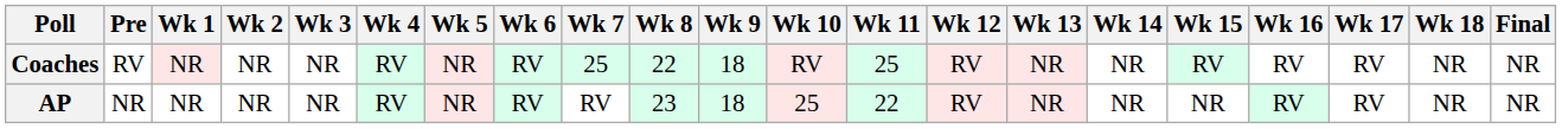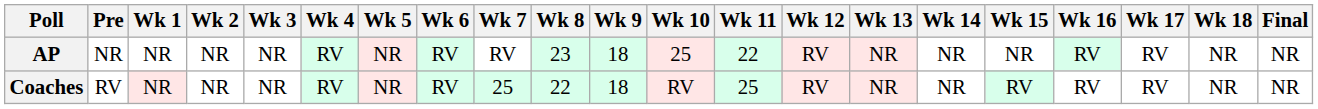 <table class="wikitable" style="white-space:nowrap;">
 <tr>
 <th>Poll</th>
 <th>Pre</th>
 <th>Wk 1</th>
 <th>Wk 2</th>
 <th>Wk 3</th>
 <th>Wk 4</th>
 <th>Wk 5</th>
 <th>Wk 6</th>
 <th>Wk 7</th>
 <th>Wk 8</th>
 <th>Wk 9</th>
 <th>Wk 10</th>
 <th>Wk 11</th>
 <th>Wk 12</th>
 <th>Wk 13</th>
 <th>Wk 14</th>
 <th>Wk 15</th>
 <th>Wk 16</th>
 <th>Wk 17</th>
 <th>Wk 18</th>
 <th>Final</th>
 </tr>
 <tr style="text-align:center;">
+<th>AP</th>
+<td style="background:#FFF;">NR</td>
+<td style="background:#FFF;">NR</td>
+<td style="background:#FFF;">NR</td>
+<td style="background:#FFF;">NR</td>
+<td style="background:#D8FFEB;">RV</td>
+<td style="background:#FFE6E6;">NR</td>
+<td style="background:#D8FFEB;">RV</td>
+<td style="background:#FFF;">RV</td>
+<td style="background:#D8FFEB;">23</td>
+<td style="background:#D8FFEB;">18</td>
+<td style="background:#FFE6E6;">25</td>
+<td style="background:#D8FFEB;">22</td>
+<td style="background:#FFE6E6;">RV</td>
+<td style="background:#FFE6E6;">NR</td>
+<td style="background:#FFF;">NR</td>
+<td style="background:#FFF;">NR</td>
+<td style="background:#D8FFEB;">RV</td>
+<td style="background:#FFF;">RV</td>
+<td style="background:#FFF;">NR</td>
+<td style="background:#FFF;">NR</td>
+</tr>
+<tr style="text-align:center;">
 <th>Coaches</th>
 <td style="background:#FFF;">RV</td>
 <td style="background:#FFE6E6;">NR</td>
 <td style="background:#FFF;">NR</td>
 <td style="background:#FFF;">NR</td>
 <td style="background:#D8FFEB;">RV</td>
 <td style="background:#FFE6E6;">NR</td>
 <td style="background:#D8FFEB;">RV</td>
 <td style="background:#D8FFEB;">25</td>
 <td style="background:#D8FFEB;">22</td>
 <td style="background:#D8FFEB;">18</td>
 <td style="background:#FFE6E6;">RV</td>
 <td style="background:#D8FFEB;">25</td>
 <td style="background:#FFE6E6;">RV</td>
 <td style="background:#FFE6E6;">NR</td>
 <td style="background:#FFF;">NR</td>
 <td style="background:#D8FFEB;">RV</td>
 <td style="background:#FFF;">RV</td>
 <td style="background:#FFF;">RV</td>
 <td style="background:#FFF;">NR</td>
 <td style="background:#FFF;">NR</td>
 </tr>
-<tr style="text-align:center;">
-<th>AP</th>
-<td style="background:#FFF;">NR</td>
-<td style="background:#FFF;">NR</td>
-<td style="background:#FFF;">NR</td>
-<td style="background:#FFF;">NR</td>
-<td style="background:#D8FFEB;">RV</td>
-<td style="background:#FFE6E6;">NR</td>
-<td style="background:#D8FFEB;">RV</td>
-<td style="background:#FFF;">RV</td>
-<td style="background:#D8FFEB;">23</td>
-<td style="background:#D8FFEB;">18</td>
-<td style="background:#FFE6E6;">25</td>
-<td style="background:#D8FFEB;">22</td>
-<td style="background:#FFE6E6;">RV</td>
-<td style="background:#FFE6E6;">NR</td>
-<td style="background:#FFF;">NR</td>
-<td style="background:#FFF;">NR</td>
-<td style="background:#D8FFEB;">RV</td>
-<td style="background:#FFF;">RV</td>
-<td style="background:#FFF;">NR</td>
-<td style="background:#FFF;">NR</td>
-</tr>
 </table>
